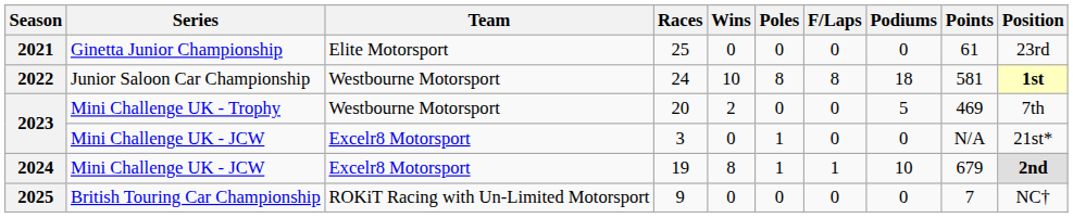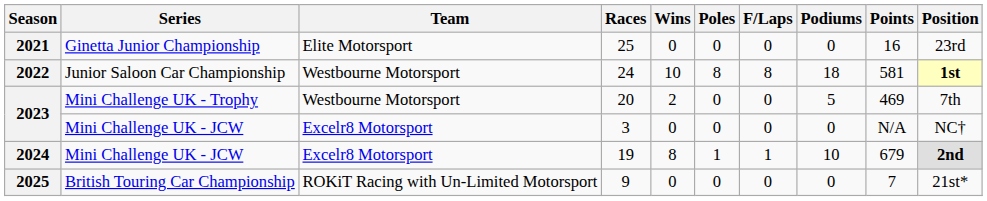 <table class="wikitable" style="font-size: 90%; text-align:center">
 <tr>
 <th>Season</th>
 <th>Series</th>
 <th>Team</th>
 <th>Races</th>
 <th>Wins</th>
 <th>Poles</th>
 <th>F/Laps</th>
 <th>Podiums</th>
 <th>Points</th>
 <th>Position</th>
 </tr>
 <tr>
 <th>2021</th>
 <td align="left"><a href='#'>Ginetta Junior Championship</a></td>
 <td align="left">Elite Motorsport</td>
 <td>25</td>
 <td>0</td>
 <td>0</td>
 <td>0</td>
 <td>0</td>
-<td>61</td>
+<td>16</td>
 <td>23rd</td>
 </tr>
 <tr>
 <th>2022</th>
 <td align="left" nowrap>Junior Saloon Car Championship</td>
 <td align="left" nowrap>Westbourne Motorsport</td>
 <td>24</td>
 <td>10</td>
 <td>8</td>
 <td>8</td>
 <td>18</td>
 <td>581</td>
 <td style="background:#FFFFBF;"><strong>1st</strong></td>
 </tr>
 <tr>
 <th rowspan=2>2023</th>
 <td align="left"><a href='#'>Mini Challenge UK - Trophy</a></td>
 <td align="left">Westbourne Motorsport</td>
 <td>20</td>
 <td>2</td>
 <td>0</td>
 <td>0</td>
 <td>5</td>
 <td>469</td>
 <td>7th</td>
 </tr>
 <tr>
 <td align="left"><a href='#'>Mini Challenge UK - JCW</a></td>
 <td align="left"><a href='#'>Excelr8 Motorsport</a></td>
 <td>3</td>
 <td>0</td>
-<td>1</td>
+<td>0</td>
 <td>0</td>
 <td>0</td>
 <td>N/A</td>
-<td>21st*</td>
+<td>NC†</td>
 </tr>
 <tr>
 <th>2024</th>
 <td align="left"><a href='#'>Mini Challenge UK - JCW</a></td>
 <td align="left"><a href='#'>Excelr8 Motorsport</a></td>
 <td>19</td>
 <td>8</td>
 <td>1</td>
 <td>1</td>
 <td>10</td>
 <td>679</td>
 <td style="background:#DFDFDF;"><strong>2nd</strong></td>
 </tr>
 <tr>
 <th>2025</th>
 <td align="left" nowrap><a href='#'>British Touring Car Championship</a></td>
 <td align="left">ROKiT Racing with Un-Limited Motorsport</td>
 <td>9</td>
 <td>0</td>
 <td>0</td>
 <td>0</td>
 <td>0</td>
 <td>7</td>
-<td>NC†</td>
+<td>21st*</td>
 </tr>
 </table>
